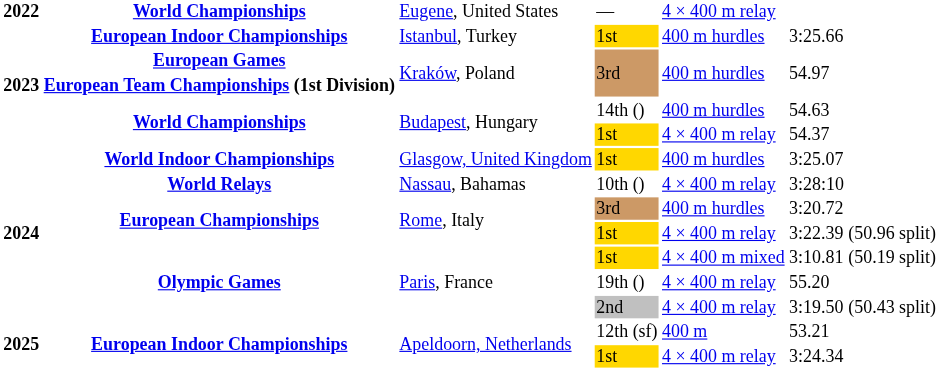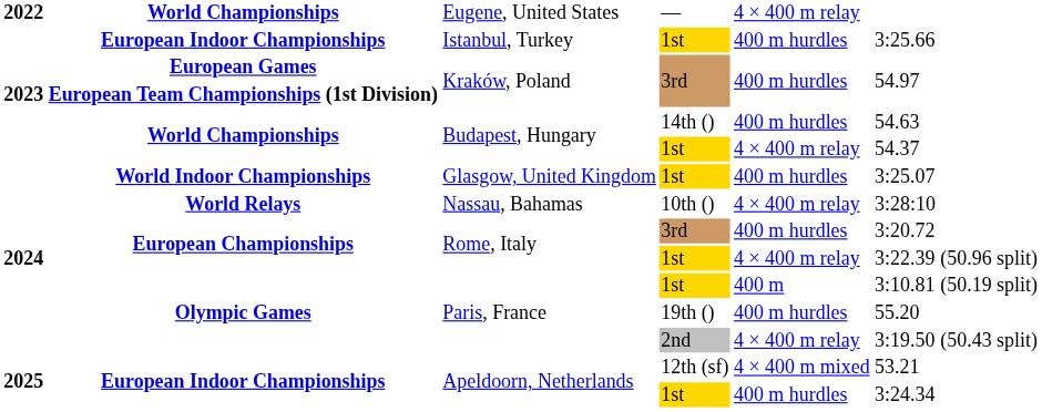 <table>
 <tr>
 <th scope="row">2022</th>
 <th scope="row"><a href='#'>World Championships</a></th>
 <td><a href='#'>Eugene</a>, United States</td>
 <td>—</td>
 <td><a href='#'>4 × 400 m relay</a></td>
 <td></td>
 <td></td>
 </tr>
 <tr>
 <th scope="rowgroup" rowspan="5">2023</th>
 <th scope="row"><a href='#'>European Indoor Championships</a></th>
 <td><a href='#'>Istanbul</a>, Turkey</td>
 <td bgcolor=gold>1st</td>
 <td><a href='#'>400 m hurdles</a></td>
 <td>3:25.66</td>
 <td> </td>
 </tr>
 <tr>
 <th scope="row"><a href='#'>European Games</a></th>
 <td rowspan=2><a href='#'>Kraków</a>, Poland</td>
 <td rowspan=2 bgcolor=cc9966>3rd</td>
 <td rowspan=2><a href='#'>400 m hurdles</a></td>
 <td rowspan=2>54.97</td>
 <td rowspan=2></td>
 </tr>
 <tr>
 <th scope="row"><a href='#'>European Team Championships</a> (1st Division)</th>
 </tr>
 <tr>
 <th scope="rowgroup" rowspan="2"><a href='#'>World Championships</a></th>
 <td rowspan="2"><a href='#'>Budapest</a>, Hungary</td>
 <td>14th ()</td>
 <td><a href='#'>400 m hurdles</a></td>
 <td>54.63</td>
 <td></td>
 </tr>
 <tr>
 <td bgcolor=gold>1st</td>
 <td><a href='#'>4 × 400 m relay</a></td>
 <td>54.37</td>
 <td></td>
 </tr>
 <tr>
 <th scope="rowgroup" rowspan="7">2024</th>
 <th scope="row"><a href='#'>World Indoor Championships</a></th>
 <td><a href='#'>Glasgow, United Kingdom</a></td>
 <td bgcolor=gold>1st</td>
 <td><a href='#'>400 m hurdles</a></td>
 <td>3:25.07</td>
 <td></td>
 </tr>
 <tr>
 <th scope="row"><a href='#'>World Relays</a></th>
 <td><a href='#'>Nassau</a>, Bahamas</td>
 <td>10th ()</td>
 <td><a href='#'>4 × 400 m relay</a></td>
 <td>3:28:10</td>
 <td></td>
 </tr>
 <tr>
 <th scope="rowgroup" rowspan="2"><a href='#'>European Championships</a></th>
 <td rowspan="2"><a href='#'>Rome</a>, Italy</td>
 <td bgcolor=#cc9966>3rd</td>
 <td><a href='#'>400 m hurdles</a></td>
 <td>3:20.72</td>
 <td></td>
 </tr>
 <tr>
 <td bgcolor=gold>1st</td>
 <td><a href='#'>4 × 400 m relay</a></td>
 <td>3:22.39</td>
 <td>(50.96 split)</td>
 </tr>
 <tr>
 <th scope="rowgroup" rowspan="3"><a href='#'>Olympic Games</a></th>
 <td rowspan="3"><a href='#'>Paris</a>, France</td>
 <td bgcolor=gold>1st</td>
-<td><a href='#'>4 × 400 m mixed</a></td>
+<td><a href='#'>400 m</a></td>
 <td>3:10.81</td>
 <td>(50.19 split)</td>
 </tr>
 <tr>
 <td>19th ()</td>
-<td><a href='#'>4 × 400 m relay</a></td>
+<td><a href='#'>400 m hurdles</a></td>
 <td>55.20</td>
 <td></td>
 </tr>
 <tr>
 <td bgcolor=silver>2nd</td>
 <td><a href='#'>4 × 400 m relay</a></td>
 <td>3:19.50</td>
 <td> (50.43 split)</td>
 </tr>
 <tr>
 <th scope="rowgroup" rowspan=2>2025</th>
 <th scope="rowgroup" rowspan=2><a href='#'>European Indoor Championships</a></th>
 <td rowspan=2><a href='#'>Apeldoorn, Netherlands</a></td>
 <td>12th (sf)</td>
-<td><a href='#'>400 m</a></td>
+<td><a href='#'>4 × 400 m mixed</a></td>
 <td>53.21</td>
 <td></td>
 </tr>
 <tr>
 <td bgcolor=gold>1st</td>
-<td><a href='#'>4 × 400 m relay</a></td>
+<td><a href='#'>400 m hurdles</a></td>
 <td>3:24.34</td>
 <td></td>
 </tr>
 </table>
